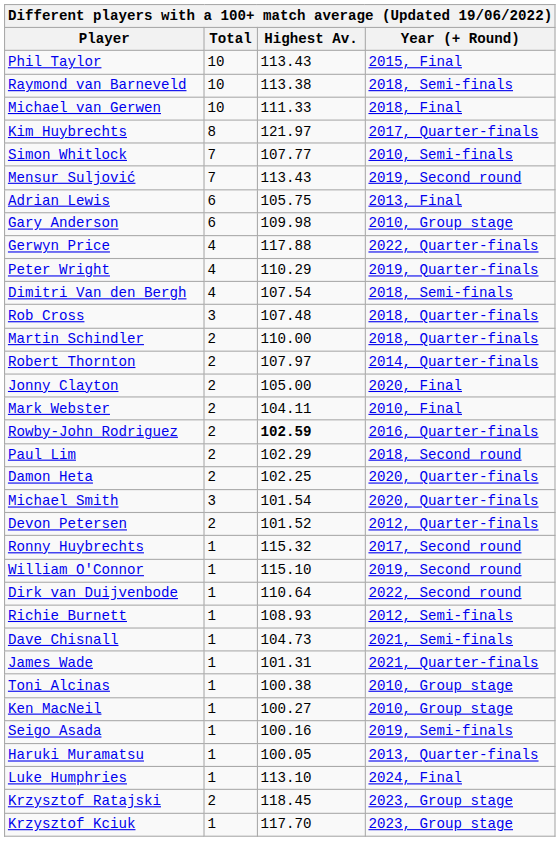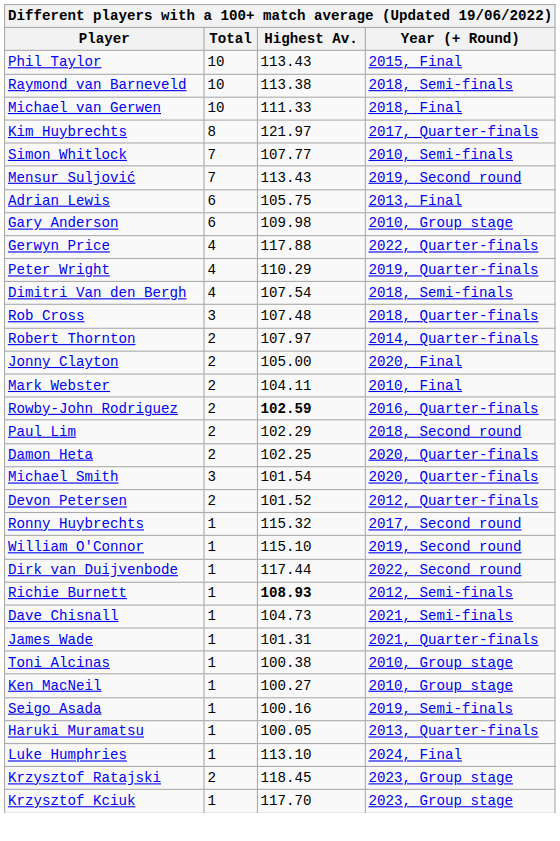 <table class="wikitable sortable">
 <tr>
 <th colspan=4>Different players with a 100+ match average (Updated 19/06/2022)</th>
 </tr>
 <tr>
 <th>Player</th>
 <th>Total</th>
 <th>Highest Av.</th>
 <th>Year (+ Round)</th>
 </tr>
 <tr>
 <td> <a href='#'>Phil Taylor</a></td>
 <td>10</td>
 <td>113.43</td>
 <td><a href='#'>2015, Final</a></td>
 </tr>
 <tr>
 <td> <a href='#'>Raymond van Barneveld</a></td>
 <td>10</td>
 <td>113.38</td>
 <td><a href='#'>2018, Semi-finals</a></td>
 </tr>
 <tr>
 <td> <a href='#'>Michael van Gerwen</a></td>
 <td>10</td>
 <td>111.33</td>
 <td><a href='#'>2018, Final</a></td>
 </tr>
 <tr>
 <td> <a href='#'>Kim Huybrechts</a></td>
 <td>8</td>
 <td>121.97</td>
 <td><a href='#'>2017, Quarter-finals</a></td>
 </tr>
 <tr>
 <td> <a href='#'>Simon Whitlock</a></td>
 <td>7</td>
 <td>107.77</td>
 <td><a href='#'>2010, Semi-finals</a></td>
 </tr>
 <tr>
 <td> <a href='#'>Mensur Suljović</a></td>
 <td>7</td>
 <td>113.43</td>
 <td><a href='#'>2019, Second round</a></td>
 </tr>
 <tr>
 <td> <a href='#'>Adrian Lewis</a></td>
 <td>6</td>
 <td>105.75</td>
 <td><a href='#'>2013, Final</a></td>
 </tr>
 <tr>
 <td> <a href='#'>Gary Anderson</a></td>
 <td>6</td>
 <td>109.98</td>
 <td><a href='#'>2010, Group stage</a></td>
 </tr>
 <tr>
 <td> <a href='#'>Gerwyn Price</a></td>
 <td>4</td>
 <td>117.88</td>
 <td><a href='#'>2022, Quarter-finals</a></td>
 </tr>
 <tr>
 <td> <a href='#'>Peter Wright</a></td>
 <td>4</td>
 <td>110.29</td>
 <td><a href='#'>2019, Quarter-finals</a></td>
 </tr>
 <tr>
 <td> <a href='#'>Dimitri Van den Bergh</a></td>
 <td>4</td>
 <td>107.54</td>
 <td><a href='#'>2018, Semi-finals</a></td>
 </tr>
 <tr>
 <td> <a href='#'>Rob Cross</a></td>
 <td>3</td>
 <td>107.48</td>
 <td><a href='#'>2018, Quarter-finals</a></td>
 </tr>
 <tr>
-<td> <a href='#'>Martin Schindler</a></td>
-<td>2</td>
-<td>110.00</td>
-<td><a href='#'>2018, Quarter-finals</a></td>
-</tr>
-<tr>
 <td> <a href='#'>Robert Thornton</a></td>
 <td>2</td>
 <td>107.97</td>
 <td><a href='#'>2014, Quarter-finals</a></td>
 </tr>
 <tr>
 <td> <a href='#'>Jonny Clayton</a></td>
 <td>2</td>
 <td>105.00</td>
 <td><a href='#'>2020, Final</a></td>
 </tr>
 <tr>
 <td> <a href='#'>Mark Webster</a></td>
 <td>2</td>
 <td>104.11</td>
 <td><a href='#'>2010, Final</a></td>
 </tr>
 <tr>
 <td> <a href='#'>Rowby-John Rodriguez</a></td>
 <td>2</td>
 <td><strong>102.59</strong></td>
 <td><a href='#'>2016, Quarter-finals</a></td>
 </tr>
 <tr>
 <td> <a href='#'>Paul Lim</a></td>
 <td>2</td>
 <td>102.29</td>
 <td><a href='#'>2018, Second round</a></td>
 </tr>
 <tr>
 <td> <a href='#'>Damon Heta</a></td>
 <td>2</td>
 <td>102.25</td>
 <td><a href='#'>2020, Quarter-finals</a></td>
 </tr>
 <tr>
 <td> <a href='#'>Michael Smith</a></td>
 <td>3</td>
 <td>101.54</td>
 <td><a href='#'>2020, Quarter-finals</a></td>
 </tr>
 <tr>
 <td> <a href='#'>Devon Petersen</a></td>
 <td>2</td>
 <td>101.52</td>
 <td><a href='#'>2012, Quarter-finals</a></td>
 </tr>
 <tr>
 <td> <a href='#'>Ronny Huybrechts</a></td>
 <td>1</td>
 <td>115.32</td>
 <td><a href='#'>2017, Second round</a></td>
 </tr>
 <tr>
 <td> <a href='#'>William O'Connor</a></td>
 <td>1</td>
 <td>115.10</td>
 <td><a href='#'>2019, Second round</a></td>
 </tr>
 <tr>
 <td> <a href='#'>Dirk van Duijvenbode</a></td>
 <td>1</td>
-<td>110.64</td>
+<td>117.44</td>
 <td><a href='#'>2022, Second round</a></td>
 </tr>
 <tr>
 <td> <a href='#'>Richie Burnett</a></td>
 <td>1</td>
-<td>108.93</td>
+<td><strong>108.93</strong></td>
 <td><a href='#'>2012, Semi-finals</a></td>
 </tr>
 <tr>
 <td> <a href='#'>Dave Chisnall</a></td>
 <td>1</td>
 <td>104.73</td>
 <td><a href='#'>2021, Semi-finals</a></td>
 </tr>
 <tr>
 <td> <a href='#'>James Wade</a></td>
 <td>1</td>
 <td>101.31</td>
 <td><a href='#'>2021, Quarter-finals</a></td>
 </tr>
 <tr>
 <td> <a href='#'>Toni Alcinas</a></td>
 <td>1</td>
 <td>100.38</td>
 <td><a href='#'>2010, Group stage</a></td>
 </tr>
 <tr>
 <td> <a href='#'>Ken MacNeil</a></td>
 <td>1</td>
 <td>100.27</td>
 <td><a href='#'>2010, Group stage</a></td>
 </tr>
 <tr>
 <td> <a href='#'>Seigo Asada</a></td>
 <td>1</td>
 <td>100.16</td>
 <td><a href='#'>2019, Semi-finals</a></td>
 </tr>
 <tr>
 <td> <a href='#'>Haruki Muramatsu</a></td>
 <td>1</td>
 <td>100.05</td>
 <td><a href='#'>2013, Quarter-finals</a></td>
 </tr>
 <tr>
 <td> <a href='#'>Luke Humphries</a></td>
 <td>1</td>
 <td>113.10</td>
 <td><a href='#'>2024, Final</a></td>
 </tr>
 <tr>
 <td> <a href='#'>Krzysztof Ratajski</a></td>
 <td>2</td>
 <td>118.45</td>
 <td><a href='#'>2023, Group stage</a></td>
 </tr>
 <tr>
 <td> <a href='#'>Krzysztof Kciuk</a></td>
 <td>1</td>
 <td>117.70</td>
 <td><a href='#'>2023, Group stage</a></td>
 </tr>
 </table>
